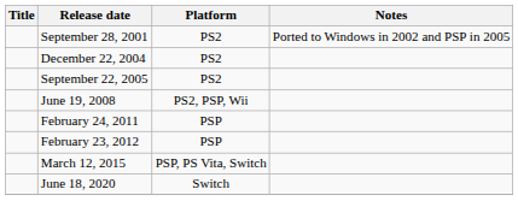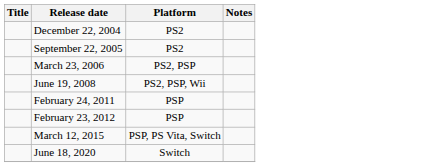 <table class=wikitable border="4">
 <tr>
 <th>Title</th>
 <th style="width:130px;">Release date</th>
 <th>Platform</th>
 <th>Notes</th>
-</tr>
-<tr>
-<td></td>
-<td>September 28, 2001</td>
-<td align=center>PS2</td>
-<td>Ported to Windows in 2002 and PSP in 2005</td>
 </tr>
 <tr>
 <td></td>
 <td>December 22, 2004</td>
 <td align=center>PS2</td>
 <td></td>
 </tr>
 <tr>
 <td></td>
 <td>September 22, 2005</td>
 <td align=center>PS2</td>
+<td></td>
+</tr>
+<tr>
+<td></td>
+<td>March 23, 2006</td>
+<td align=center>PS2, PSP</td>
 <td></td>
 </tr>
 <tr>
 <td></td>
 <td>June 19, 2008</td>
 <td align=center>PS2, PSP, Wii</td>
 <td></td>
 </tr>
 <tr>
 <td></td>
 <td>February 24, 2011</td>
 <td align=center>PSP</td>
 <td></td>
 </tr>
 <tr>
 <td></td>
 <td>February 23, 2012</td>
 <td align=center>PSP</td>
 <td></td>
 </tr>
 <tr>
 <td></td>
 <td>March 12, 2015</td>
 <td align=center>PSP, PS Vita, Switch</td>
 <td></td>
 </tr>
 <tr>
 <td></td>
 <td>June 18, 2020</td>
 <td align=center>Switch</td>
 <td></td>
 </tr>
 <tr>
 </tr>
 </table>
